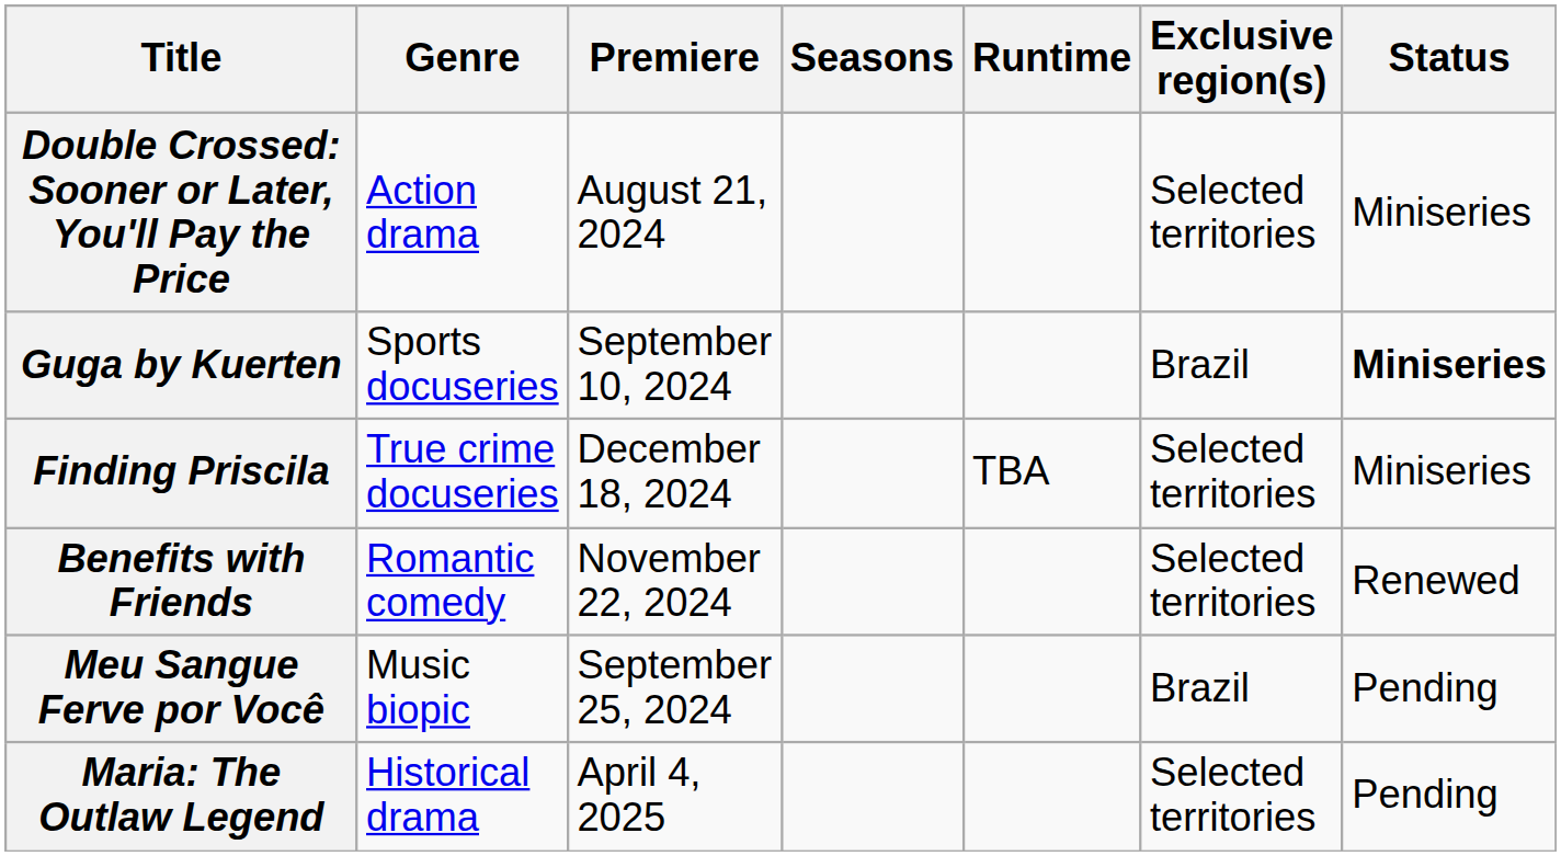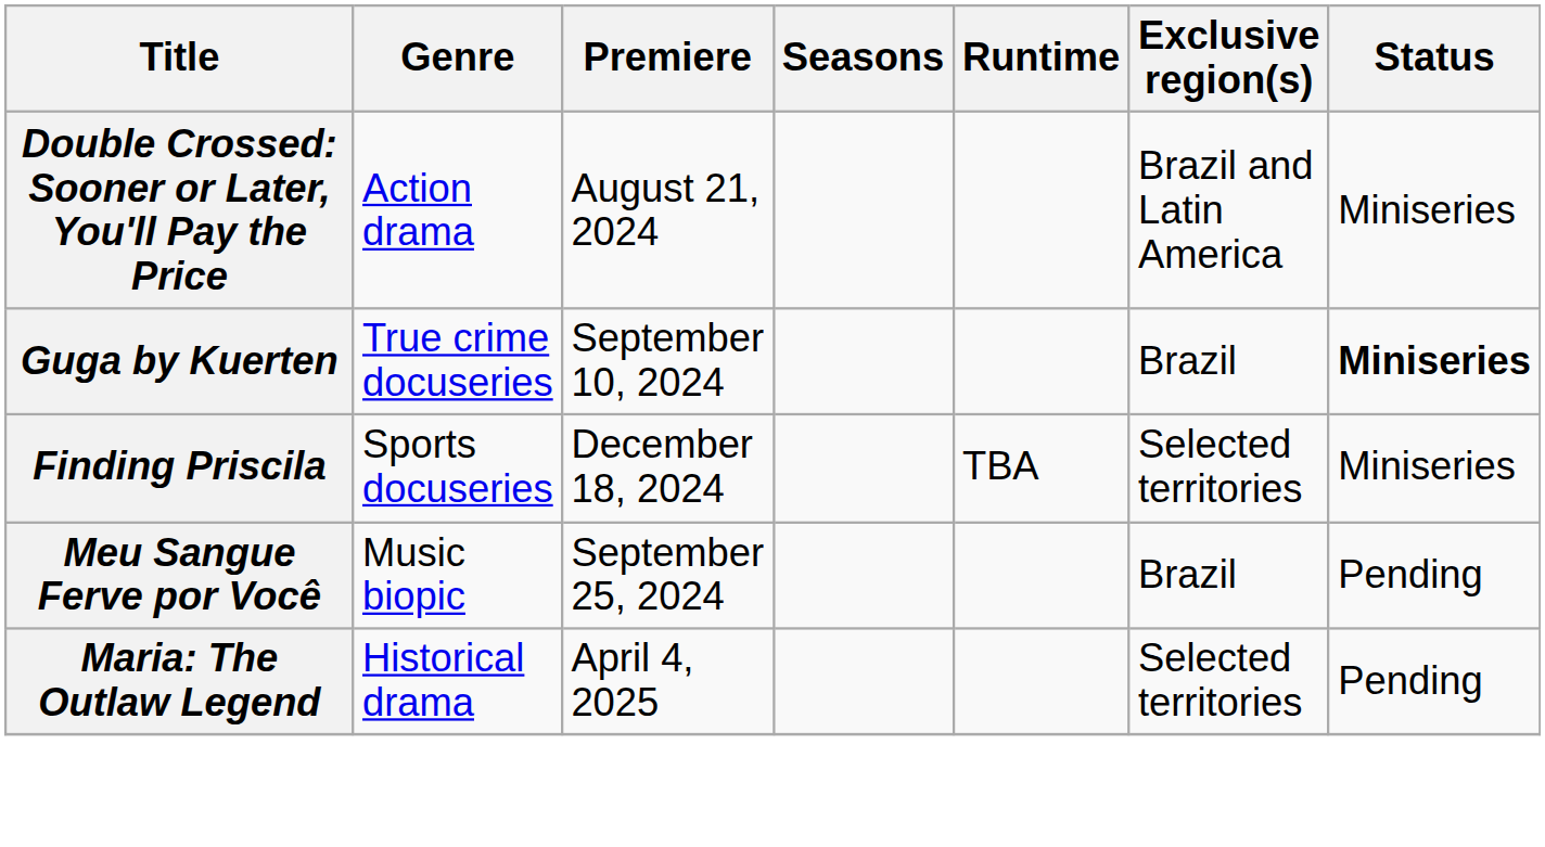 <table class="wikitable plainrowheaders sortable" style="width:100%;">
 <tr>
 <th style="width:25%;">Title</th>
 <th>Genre</th>
 <th>Premiere</th>
 <th>Seasons</th>
 <th>Runtime</th>
 <th>Exclusive region(s)</th>
 <th>Status</th>
 </tr>
 <tr>
 <th scope="row"><em>Double Crossed: Sooner or Later, You'll Pay the Price</em></th>
 <td><a href='#'>Action drama</a></td>
 <td>August 21, 2024</td>
 <td></td>
 <td></td>
-<td>Selected territories</td>
+<td>Brazil and Latin America</td>
 <td>Miniseries</td>
 </tr>
 <tr>
 <th scope="row"><em>Guga by Kuerten</em></th>
-<td>Sports <a href='#'>docuseries</a></td>
+<td><a href='#'>True crime</a> <a href='#'>docuseries</a></td>
 <td>September 10, 2024</td>
 <td></td>
 <td></td>
 <td>Brazil</td>
 <td><strong>Miniseries</strong></td>
 </tr>
 <tr>
 <th scope="row"><em>Finding Priscila</em></th>
-<td><a href='#'>True crime</a> <a href='#'>docuseries</a></td>
+<td>Sports <a href='#'>docuseries</a></td>
 <td>December 18, 2024</td>
 <td></td>
 <td>TBA</td>
 <td>Selected territories</td>
 <td>Miniseries</td>
-</tr>
-<tr>
-<th scope="row"><em>Benefits with Friends</em></th>
-<td><a href='#'>Romantic comedy</a></td>
-<td>November 22, 2024</td>
-<td></td>
-<td></td>
-<td>Selected territories</td>
-<td>Renewed</td>
 </tr>
 <tr>
 <th scope="row"><em>Meu Sangue Ferve por Você</em></th>
 <td>Music <a href='#'>biopic</a></td>
 <td>September 25, 2024</td>
 <td></td>
 <td></td>
 <td>Brazil</td>
 <td>Pending</td>
 </tr>
 <tr>
 <th scope="row"><em>Maria: The Outlaw Legend</em></th>
 <td><a href='#'>Historical drama</a></td>
 <td>April 4, 2025</td>
 <td></td>
 <td></td>
 <td>Selected territories</td>
 <td>Pending</td>
 </tr>
 <tr>
 </tr>
 </table>
